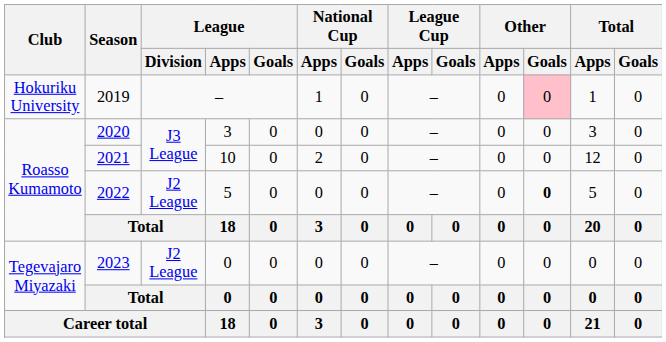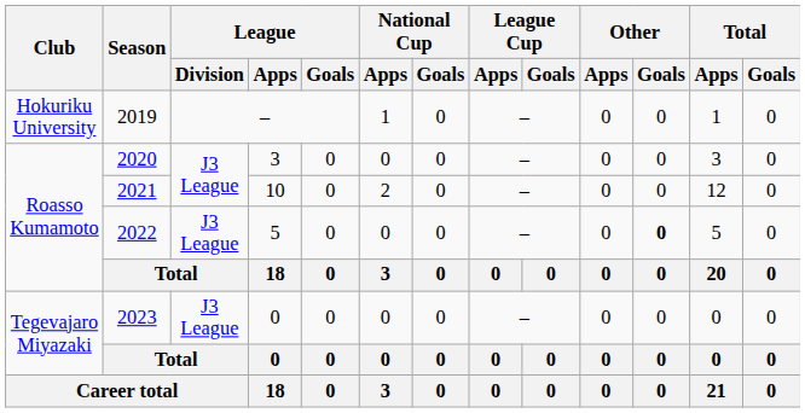 <table class="wikitable" style="text-align: center">
 <tr>
 <th rowspan="2">Club</th>
 <th rowspan="2">Season</th>
 <th colspan="3">League</th>
 <th colspan="2">National Cup</th>
 <th colspan="2">League Cup</th>
 <th colspan="2">Other</th>
 <th colspan="2">Total</th>
 </tr>
 <tr>
 <th>Division</th>
 <th>Apps</th>
 <th>Goals</th>
 <th>Apps</th>
 <th>Goals</th>
 <th>Apps</th>
 <th>Goals</th>
 <th>Apps</th>
 <th>Goals</th>
 <th>Apps</th>
 <th>Goals</th>
 </tr>
 <tr>
 <td><a href='#'>Hokuriku University</a></td>
 <td>2019</td>
 <td colspan="3">–</td>
 <td>1</td>
 <td>0</td>
 <td colspan="2">–</td>
 <td>0</td>
-<td style="background: pink;">0</td>
+<td>0</td>
 <td>1</td>
 <td>0</td>
 </tr>
 <tr>
 <td rowspan="4"><a href='#'>Roasso Kumamoto</a></td>
 <td><a href='#'>2020</a></td>
 <td rowspan="2"><a href='#'>J3 League</a></td>
 <td>3</td>
 <td>0</td>
 <td>0</td>
 <td>0</td>
 <td colspan="2">–</td>
 <td>0</td>
 <td>0</td>
 <td>3</td>
 <td>0</td>
 </tr>
 <tr>
 <td><a href='#'>2021</a></td>
 <td>10</td>
 <td>0</td>
 <td>2</td>
 <td>0</td>
 <td colspan="2">–</td>
 <td>0</td>
 <td>0</td>
 <td>12</td>
 <td>0</td>
 </tr>
 <tr>
 <td><a href='#'>2022</a></td>
-<td><a href='#'>J2 League</a></td>
+<td><a href='#'>J3 League</a></td>
 <td>5</td>
 <td>0</td>
 <td>0</td>
 <td>0</td>
 <td colspan="2">–</td>
 <td>0</td>
 <td><strong>0</strong></td>
 <td>5</td>
 <td>0</td>
 </tr>
 <tr>
 <th colspan=2>Total</th>
 <th>18</th>
 <th>0</th>
 <th>3</th>
 <th>0</th>
 <th>0</th>
 <th>0</th>
 <th>0</th>
 <th>0</th>
 <th>20</th>
 <th>0</th>
 </tr>
 <tr>
 <td rowspan="2"><a href='#'>Tegevajaro Miyazaki</a></td>
 <td><a href='#'>2023</a></td>
-<td><a href='#'>J2 League</a></td>
+<td><a href='#'>J3 League</a></td>
 <td>0</td>
 <td>0</td>
 <td>0</td>
 <td>0</td>
 <td colspan="2">–</td>
 <td>0</td>
 <td>0</td>
 <td>0</td>
 <td>0</td>
 </tr>
 <tr>
 <th colspan=2>Total</th>
 <th>0</th>
 <th>0</th>
 <th>0</th>
 <th>0</th>
 <th>0</th>
 <th>0</th>
 <th>0</th>
 <th>0</th>
 <th>0</th>
 <th>0</th>
 </tr>
 <tr>
 <th colspan=3>Career total</th>
 <th>18</th>
 <th>0</th>
 <th>3</th>
 <th>0</th>
 <th>0</th>
 <th>0</th>
 <th>0</th>
 <th>0</th>
 <th>21</th>
 <th>0</th>
 </tr>
 </table>
